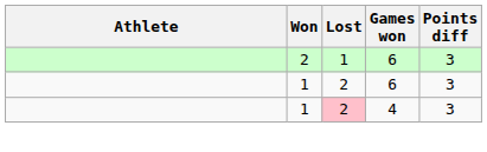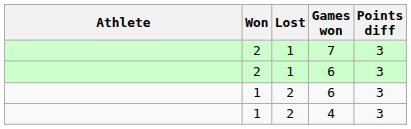 <table class="wikitable">
 <tr>
 <th style="width:18em">Athlete</th>
 <th>Won</th>
 <th>Lost</th>
 <th>Games<br>won</th>
 <th>Points<br>diff</th>
+</tr>
+<tr bgcolor="#ccffcc">
+<td></td>
+<td align="center">2</td>
+<td align="center">1</td>
+<td align="center">7</td>
+<td align="center">3</td>
 </tr>
 <tr bgcolor="#ccffcc">
 <td></td>
 <td align="center">2</td>
 <td align="center">1</td>
 <td align="center">6</td>
 <td align="center">3</td>
 </tr>
 <tr>
 <td></td>
 <td align="center">1</td>
 <td align="center">2</td>
 <td align="center">6</td>
 <td align="center">3</td>
 </tr>
 <tr>
 <td></td>
 <td align="center">1</td>
-<td align="center" style="background: pink;">2</td>
+<td align="center">2</td>
 <td align="center">4</td>
 <td align="center">3</td>
 </tr>
 </table>
